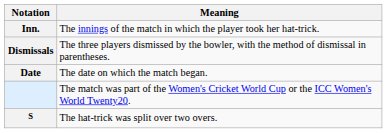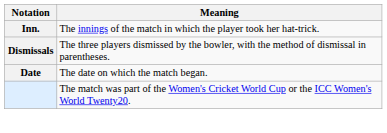 <table class="wikitable plainrowheaders" border="1">
 <tr>
 <th scope="col" style="width:75px">Notation</th>
 <th scope="col" style="width:500px">Meaning</th>
 </tr>
 <tr>
 <th scope="row">Inn.</th>
 <td>The <a href='#'>innings</a> of the match in which the player took her hat-trick.</td>
 </tr>
 <tr>
 <th scope="row">Dismissals</th>
 <td>The three players dismissed by the bowler, with the method of dismissal in parentheses.</td>
 </tr>
 <tr>
 <th scope="row">Date</th>
 <td>The date on which the match began.</td>
 </tr>
 <tr>
 <th scope="row" style="background:#def;"></th>
 <td>The match was part of the <a href='#'>Women's Cricket World Cup</a> or the <a href='#'>ICC Women's World Twenty20</a>.</td>
 </tr>
-<tr>
-<th scope="row"><sup>S</sup></th>
-<td>The hat-trick was split over two overs.</td>
-</tr>
 </table>
